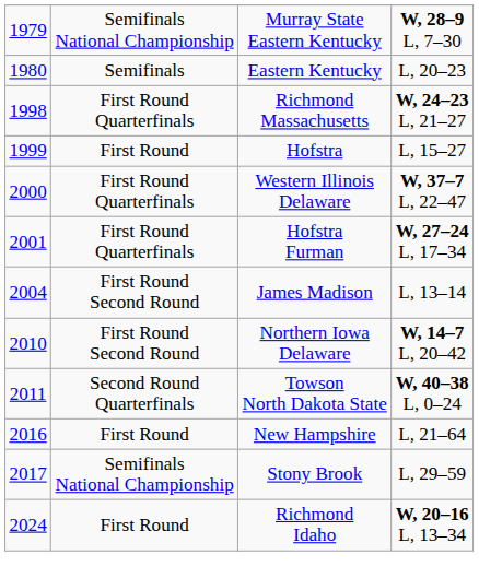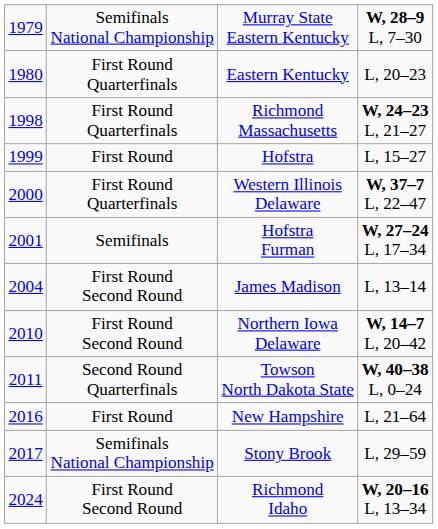 <table class="wikitable">
 <tr>
 </tr>
 <tr align="center">
 <td><a href='#'>1979</a></td>
 <td>Semifinals<br><a href='#'>National Championship</a></td>
 <td><a href='#'>Murray State</a><br><a href='#'>Eastern Kentucky</a></td>
 <td><strong>W, 28–9</strong><br>L, 7–30</td>
 </tr>
 <tr align="center">
 <td><a href='#'>1980</a></td>
-<td>Semifinals</td>
+<td>First Round<br>Quarterfinals</td>
 <td><a href='#'>Eastern Kentucky</a></td>
 <td>L, 20–23</td>
 </tr>
 <tr align="center">
 <td><a href='#'>1998</a></td>
 <td>First Round<br>Quarterfinals</td>
 <td><a href='#'>Richmond</a><br><a href='#'>Massachusetts</a></td>
 <td><strong>W, 24–23</strong><br>L, 21–27</td>
 </tr>
 <tr align="center">
 <td><a href='#'>1999</a></td>
 <td>First Round</td>
 <td><a href='#'>Hofstra</a></td>
 <td>L, 15–27</td>
 </tr>
 <tr align="center">
 <td><a href='#'>2000</a></td>
 <td>First Round<br>Quarterfinals</td>
 <td><a href='#'>Western Illinois</a><br><a href='#'>Delaware</a></td>
 <td><strong>W, 37–7</strong><br>L, 22–47</td>
 </tr>
 <tr align="center">
 <td><a href='#'>2001</a></td>
-<td>First Round<br>Quarterfinals</td>
+<td>Semifinals</td>
 <td><a href='#'>Hofstra</a><br><a href='#'>Furman</a></td>
 <td><strong>W, 27–24</strong><br>L, 17–34</td>
 </tr>
 <tr align="center">
 <td><a href='#'>2004</a></td>
 <td>First Round<br>Second Round</td>
 <td><a href='#'>James Madison</a></td>
 <td>L, 13–14</td>
 </tr>
 <tr align="center">
 <td><a href='#'>2010</a></td>
 <td>First Round<br>Second Round</td>
 <td><a href='#'>Northern Iowa</a><br><a href='#'>Delaware</a></td>
 <td><strong>W, 14–7</strong><br>L, 20–42</td>
 </tr>
 <tr align="center">
 <td><a href='#'>2011</a></td>
 <td>Second Round<br>Quarterfinals</td>
 <td><a href='#'>Towson</a><br><a href='#'>North Dakota State</a></td>
 <td><strong>W, 40–38</strong><br>L, 0–24</td>
 </tr>
 <tr align="center">
 <td><a href='#'>2016</a></td>
 <td>First Round</td>
 <td><a href='#'>New Hampshire</a></td>
 <td>L, 21–64</td>
 </tr>
 <tr align="center">
 <td><a href='#'>2017</a></td>
 <td>Semifinals<br><a href='#'>National Championship</a></td>
 <td><a href='#'>Stony Brook</a></td>
 <td>L, 29–59</td>
 </tr>
 <tr align="center">
 <td><a href='#'>2024</a></td>
-<td>First Round</td>
+<td>First Round<br>Second Round</td>
 <td><a href='#'>Richmond</a> <br><a href='#'>Idaho</a></td>
 <td><strong>W, 20–16 </strong><br>L, 13–34</td>
 </tr>
 </table>
